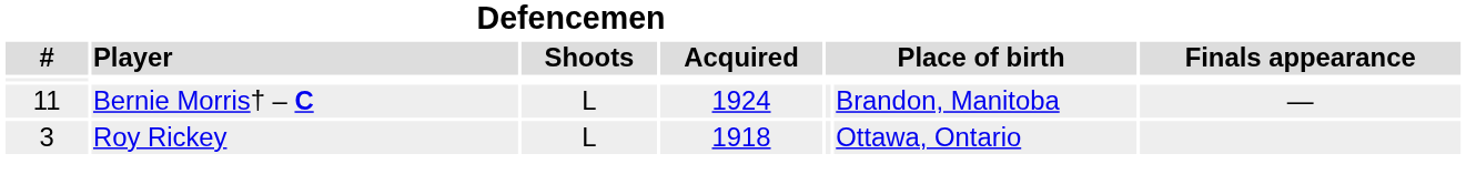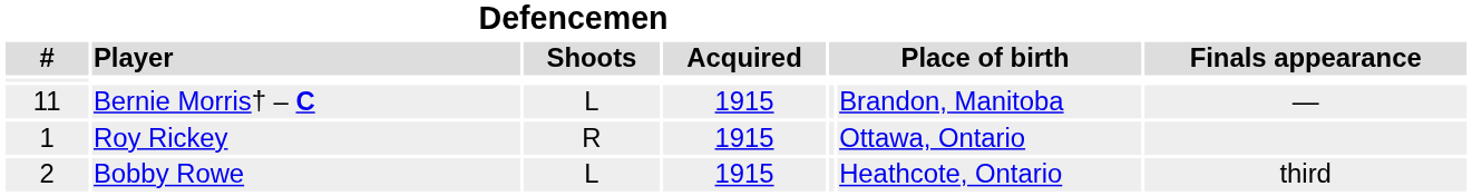 <table style="text-align:center;">
 <tr>
 <th colspan="6"><big>Defencemen</big></th>
 </tr>
 <tr style="background:#dddddd;">
 <th style="width:3em">#</th>
 <th style="width:16em; text-align:left">Player</th>
 <th style="width:5em">Shoots</th>
 <th style="width:6em">Acquired</th>
 <th style="width:20em" colspan="2">Place of birth</th>
 <th style="width:12em">Finals appearance</th>
 </tr>
 <tr style="background:#eeeeee;">
 <td></td>
 </tr>
 <tr style="background:#eeeeee;">
 <td>11</td>
 <td align="left"><a href='#'>Bernie Morris</a>† – <strong><a href='#'>C</a></strong></td>
 <td>L</td>
-<td><a href='#'>1924</a></td>
+<td><a href='#'>1915</a></td>
 <td></td>
 <td align="left"><a href='#'>Brandon, Manitoba</a></td>
 <td>—</td>
 </tr>
 <tr style="background:#eeeeee;">
-<td>3</td>
+<td>1</td>
 <td align="left"><a href='#'>Roy Rickey</a></td>
-<td>L</td>
-<td><a href='#'>1918</a></td>
+<td>R</td>
+<td><a href='#'>1915</a></td>
 <td></td>
 <td align="left"><a href='#'>Ottawa, Ontario</a></td>
 <td></td>
 </tr>
+<tr style="background:#eeeeee;">
+<td>2</td>
+<td align="left"><a href='#'>Bobby Rowe</a></td>
+<td>L</td>
+<td><a href='#'>1915</a></td>
+<td></td>
+<td align="left"><a href='#'>Heathcote, Ontario</a></td>
+<td>third </td>
+</tr>
 </table>
